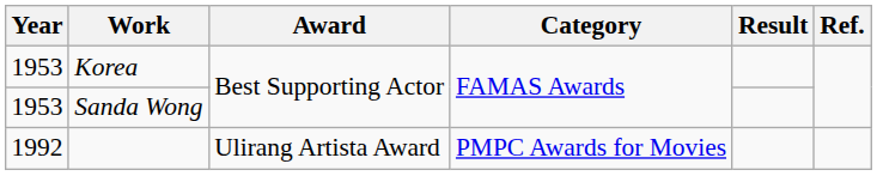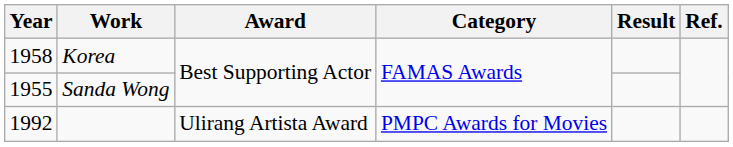 <table class="wikitable">
 <tr>
 <th>Year</th>
 <th>Work</th>
 <th>Award</th>
 <th>Category</th>
 <th>Result</th>
 <th>Ref.</th>
 </tr>
 <tr>
-<td>1953</td>
+<td>1958</td>
 <td><em>Korea</em></td>
 <td rowspan="2">Best Supporting Actor</td>
 <td rowspan="2"><a href='#'>FAMAS Awards</a></td>
 <td></td>
 <td rowspan="2"></td>
 </tr>
 <tr>
-<td>1953</td>
+<td>1955</td>
 <td><em>Sanda Wong</em></td>
 <td></td>
 </tr>
 <tr>
 <td>1992</td>
 <td></td>
 <td>Ulirang Artista Award</td>
 <td><a href='#'>PMPC Awards for Movies</a></td>
 <td></td>
 <td></td>
 </tr>
 </table>
